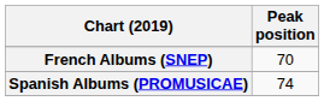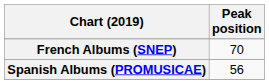 <table class="wikitable sortable plainrowheaders" style="text-align:center">
 <tr>
 <th scope="col">Chart (2019)</th>
 <th scope="col">Peak<br>position</th>
 </tr>
 <tr>
 </tr>
 <tr>
 </tr>
 <tr>
 <th scope="row">French Albums (<a href='#'>SNEP</a>)</th>
 <td>70</td>
 </tr>
 <tr>
 </tr>
 <tr>
 </tr>
 <tr>
 <th scope="row">Spanish Albums (<a href='#'>PROMUSICAE</a>)</th>
-<td>74</td>
+<td>56</td>
 </tr>
 <tr>
 </tr>
 </table>
